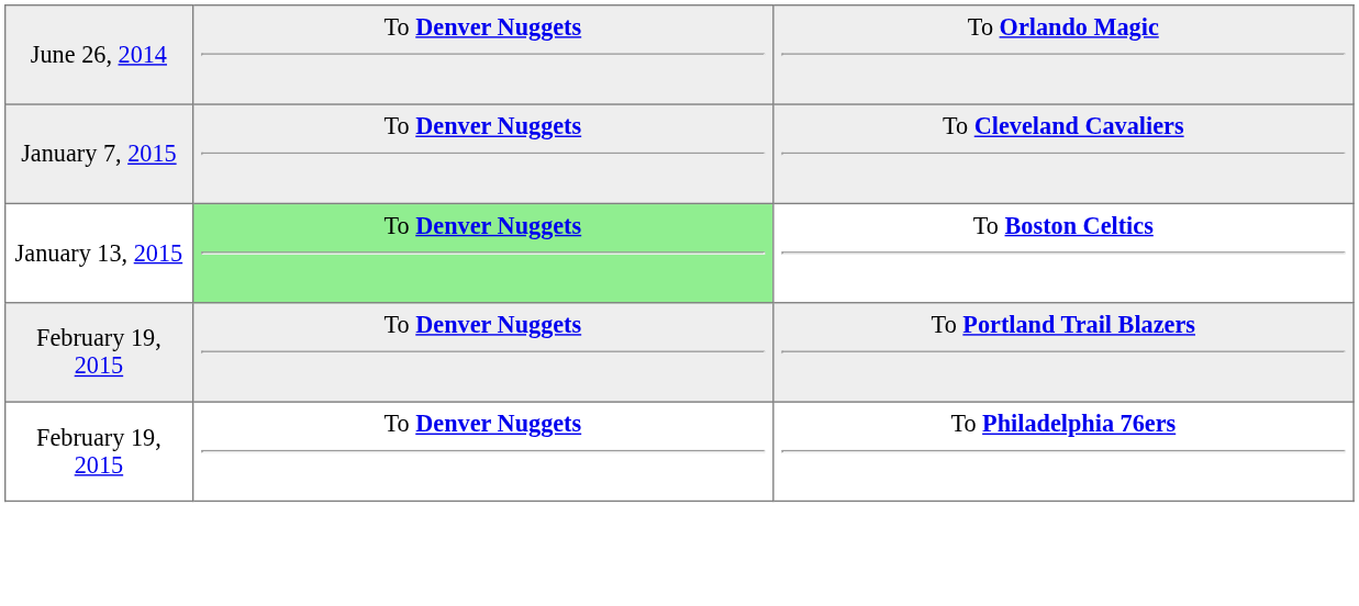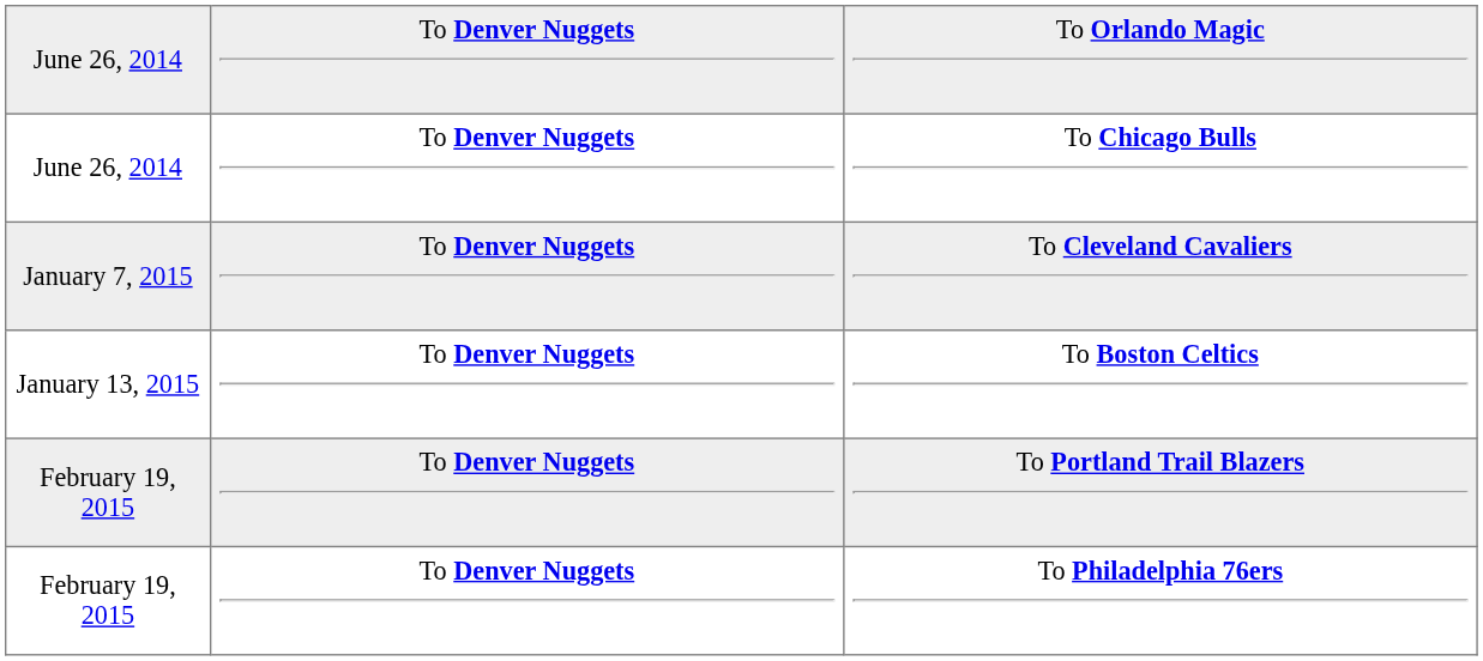 <table border="1" style="border-collapse:collapse; text-align:center; width:100%;"  cellpadding="5">
 <tr style="background:#eee;">
 <td style="width:10%">June 26, <a href='#'>2014</a><br></td>
 <td style="width:31%; vertical-align:top;">To <strong><a href='#'>Denver Nuggets</a></strong><hr><br></td>
 <td style="width:31%; vertical-align:top;">To <strong><a href='#'>Orlando Magic</a></strong><hr><br></td>
+</tr>
+<tr>
+<td style="width:10%">June 26, <a href='#'>2014</a><br></td>
+<td style="width:31%; vertical-align:top;">To <strong><a href='#'>Denver Nuggets</a></strong><hr><br></td>
+<td style="width:31%; vertical-align:top;">To <strong><a href='#'>Chicago Bulls</a></strong><hr><br></td>
 </tr>
 <tr style="background:#eee;">
 <td style="width:10%">January 7, <a href='#'>2015</a><br></td>
 <td style="width:31%; vertical-align:top;">To <strong><a href='#'>Denver Nuggets</a></strong><hr><br></td>
 <td style="width:31%; vertical-align:top;">To <strong><a href='#'>Cleveland Cavaliers</a></strong><hr><br></td>
 </tr>
 <tr>
 <td style="width:10%">January 13, <a href='#'>2015</a><br></td>
-<td style="background: lightgreen; width:31%; vertical-align:top;">To <strong><a href='#'>Denver Nuggets</a></strong><hr><br></td>
+<td style="width:31%; vertical-align:top;">To <strong><a href='#'>Denver Nuggets</a></strong><hr><br></td>
 <td style="width:31%; vertical-align:top;">To <strong><a href='#'>Boston Celtics</a></strong><hr><br></td>
 </tr>
 <tr style="background:#eee;">
 <td style="width:10%">February 19, <a href='#'>2015</a><br></td>
 <td style="width:31%; vertical-align:top;">To <strong><a href='#'>Denver Nuggets</a></strong><hr><br></td>
 <td style="width:31%; vertical-align:top;">To <strong><a href='#'>Portland Trail Blazers</a></strong><hr><br></td>
 </tr>
 <tr>
 <td style="width:10%">February 19, <a href='#'>2015</a><br></td>
 <td style="width:31%; vertical-align:top;">To <strong><a href='#'>Denver Nuggets</a></strong><hr><br></td>
 <td style="width:31%; vertical-align:top;">To <strong><a href='#'>Philadelphia 76ers</a></strong><hr><br></td>
 </tr>
 </table>
